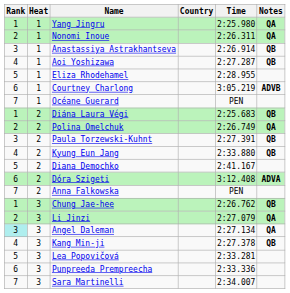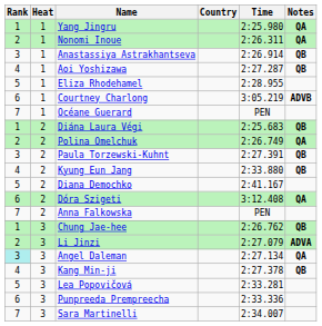 <table class="wikitable sortable" style="text-align:center">
 <tr>
 <th>Rank</th>
 <th>Heat</th>
 <th>Name</th>
 <th>Country</th>
 <th>Time</th>
 <th>Notes</th>
 </tr>
 <tr bgcolor=#bbf3bb>
 <td>1</td>
 <td>1</td>
 <td align=left><a href='#'>Yang Jingru</a></td>
 <td align=left></td>
 <td>2:25.980</td>
 <td><strong>QA</strong></td>
 </tr>
 <tr bgcolor=#bbf3bb>
 <td>2</td>
 <td>1</td>
 <td align=left><a href='#'>Nonomi Inoue</a></td>
 <td align=left></td>
 <td>2:26.311</td>
 <td><strong>QA</strong></td>
 </tr>
 <tr>
 <td>3</td>
 <td>1</td>
 <td align=left><a href='#'>Anastassiya Astrakhantseva</a></td>
 <td align=left></td>
 <td>2:26.914</td>
 <td><strong>QB</strong></td>
 </tr>
 <tr>
 <td>4</td>
 <td>1</td>
 <td align=left><a href='#'>Aoi Yoshizawa</a></td>
 <td align=left></td>
 <td>2:27.287</td>
 <td><strong>QB</strong></td>
 </tr>
 <tr>
 <td>5</td>
 <td>1</td>
 <td align=left><a href='#'>Eliza Rhodehamel</a></td>
 <td align=left></td>
 <td>2:28.955</td>
 <td></td>
 </tr>
 <tr>
 <td>6</td>
 <td>1</td>
 <td align=left><a href='#'>Courtney Charlong</a></td>
 <td align=left></td>
 <td>3:05.219</td>
 <td><strong>ADVB</strong></td>
 </tr>
 <tr>
 <td>7</td>
 <td>1</td>
 <td align=left><a href='#'>Océane Guerard</a></td>
 <td align=left></td>
 <td>PEN</td>
 <td></td>
 </tr>
 <tr bgcolor=#bbf3bb>
 <td>1</td>
 <td>2</td>
 <td align=left><a href='#'>Diána Laura Végi</a></td>
 <td align=left></td>
 <td>2:25.683</td>
 <td><strong>QB</strong></td>
 </tr>
 <tr bgcolor=#bbf3bb>
 <td>2</td>
 <td>2</td>
 <td align=left><a href='#'>Polina Omelchuk</a></td>
 <td align=left></td>
 <td>2:26.749</td>
 <td><strong>QA</strong></td>
 </tr>
 <tr>
 <td>3</td>
 <td>2</td>
 <td align=left><a href='#'>Paula Torzewski-Kuhnt</a></td>
 <td align=left></td>
 <td>2:27.391</td>
 <td><strong>QB</strong></td>
 </tr>
 <tr>
 <td>4</td>
 <td>2</td>
 <td align=left><a href='#'>Kyung Eun Jang</a></td>
 <td align=left></td>
 <td>2:33.880</td>
 <td><strong>QB</strong></td>
 </tr>
 <tr>
 <td>5</td>
 <td>2</td>
 <td align=left><a href='#'>Diana Demochko</a></td>
 <td align=left></td>
 <td>2:41.167</td>
 <td></td>
 </tr>
 <tr bgcolor=#bbf3bb>
 <td>6</td>
 <td>2</td>
 <td align=left><a href='#'>Dóra Szigeti</a></td>
 <td align=left></td>
 <td>3:12.408</td>
-<td><strong>ADVA</strong></td>
+<td><strong>QA</strong></td>
 </tr>
 <tr>
 <td>7</td>
 <td>2</td>
 <td align=left><a href='#'>Anna Falkowska</a></td>
 <td align=left></td>
 <td>PEN</td>
 <td></td>
 </tr>
 <tr bgcolor=#bbf3bb>
 <td>1</td>
 <td>3</td>
 <td align=left><a href='#'>Chung Jae-hee</a></td>
 <td align=left></td>
 <td>2:26.762</td>
 <td><strong>QB</strong></td>
 </tr>
 <tr bgcolor=#bbf3bb>
 <td>2</td>
 <td>3</td>
 <td align=left><a href='#'>Li Jinzi</a></td>
 <td align=left></td>
 <td>2:27.079</td>
-<td><strong>QA</strong></td>
+<td><strong>ADVA</strong></td>
 </tr>
 <tr>
 <td style="background: paleturquoise;">3</td>
 <td>3</td>
 <td align=left><a href='#'>Angel Daleman</a></td>
 <td align=left></td>
 <td>2:27.134</td>
 <td><strong>QA</strong></td>
 </tr>
 <tr>
 <td>4</td>
 <td>3</td>
 <td align=left><a href='#'>Kang Min-ji</a></td>
 <td align=left></td>
 <td>2:27.378</td>
 <td><strong>QB</strong></td>
 </tr>
 <tr>
 <td>5</td>
 <td>3</td>
 <td align=left><a href='#'>Lea Popovičová</a></td>
 <td align=left></td>
 <td>2:33.281</td>
 <td></td>
 </tr>
 <tr>
 <td>6</td>
 <td>3</td>
 <td align=left><a href='#'>Punpreeda Prempreecha</a></td>
 <td align=left></td>
 <td>2:33.336</td>
 <td></td>
 </tr>
 <tr>
 <td>7</td>
 <td>3</td>
 <td align=left><a href='#'>Sara Martinelli</a></td>
 <td align=left></td>
 <td>2:34.007</td>
 <td></td>
 </tr>
 </table>
